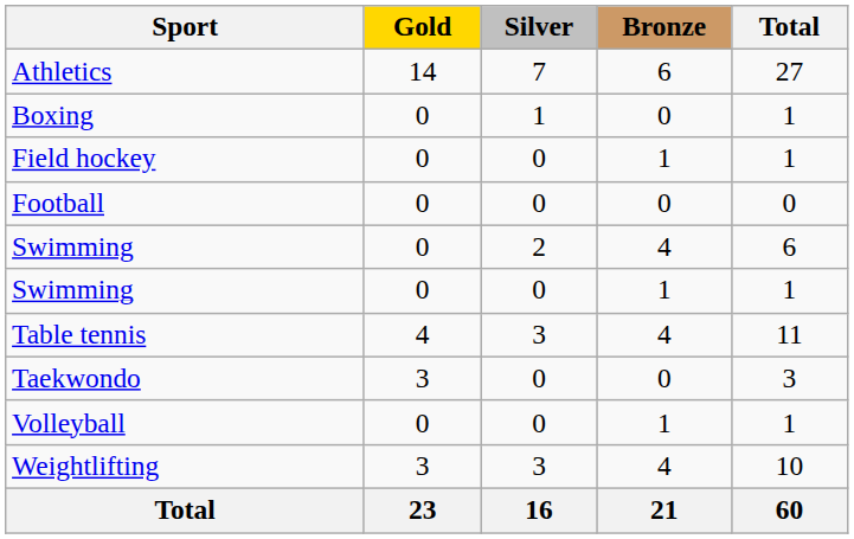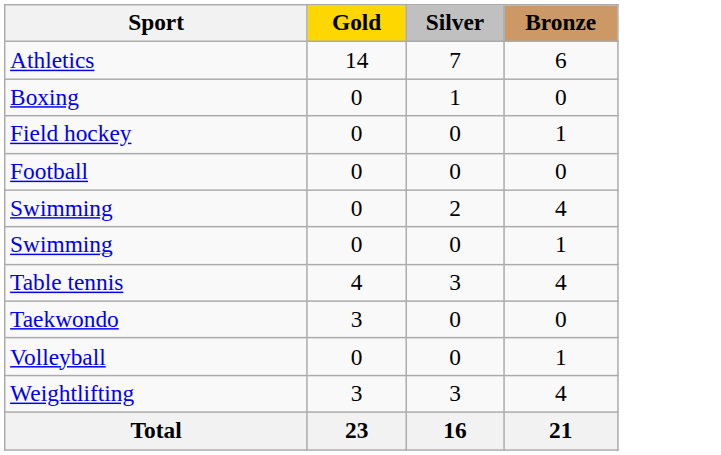 <table class="wikitable sortable" style="text-align:center;">
 <tr>
 <th width=200>Sport</th>
 <td bgcolor=gold width=60><strong>Gold</strong></td>
 <td bgcolor=silver width=60><strong>Silver</strong></td>
 <td bgcolor=#cc9966 width=70><strong>Bronze</strong></td>
-<th width=60>Total</th>
 </tr>
 <tr>
 <td align=left> <a href='#'>Athletics</a></td>
 <td>14</td>
 <td>7</td>
 <td>6</td>
-<td>27</td>
 </tr>
 <tr>
 <td align=left> <a href='#'>Boxing</a></td>
 <td>0</td>
 <td>1</td>
 <td>0</td>
-<td>1</td>
 </tr>
 <tr>
 <td align=left> <a href='#'>Field hockey</a></td>
 <td>0</td>
 <td>0</td>
 <td>1</td>
-<td>1</td>
 </tr>
 <tr>
 <td align=left> <a href='#'>Football</a></td>
-<td>0</td>
 <td>0</td>
 <td>0</td>
 <td>0</td>
 </tr>
 <tr>
 <td align=left> <a href='#'>Swimming</a></td>
 <td>0</td>
 <td>2</td>
 <td>4</td>
-<td>6</td>
 </tr>
 <tr>
 <td align=left> <a href='#'>Swimming</a></td>
 <td>0</td>
 <td>0</td>
-<td>1</td>
 <td>1</td>
 </tr>
 <tr>
 <td align=left> <a href='#'>Table tennis</a></td>
 <td>4</td>
 <td>3</td>
 <td>4</td>
-<td>11</td>
 </tr>
 <tr>
 <td align=left> <a href='#'>Taekwondo</a></td>
 <td>3</td>
 <td>0</td>
 <td>0</td>
-<td>3</td>
 </tr>
 <tr>
 <td align=left> <a href='#'>Volleyball</a></td>
 <td>0</td>
 <td>0</td>
-<td>1</td>
 <td>1</td>
 </tr>
 <tr>
 <td align=left> <a href='#'>Weightlifting</a></td>
 <td>3</td>
 <td>3</td>
 <td>4</td>
-<td>10</td>
 </tr>
 <tr>
 <th>Total</th>
 <th>23</th>
 <th>16</th>
 <th>21</th>
-<th>60</th>
 </tr>
 </table>
